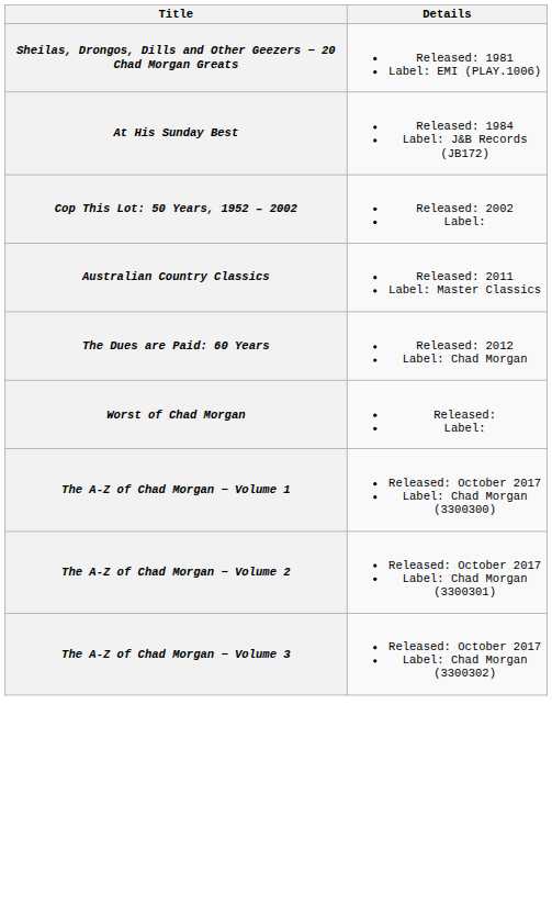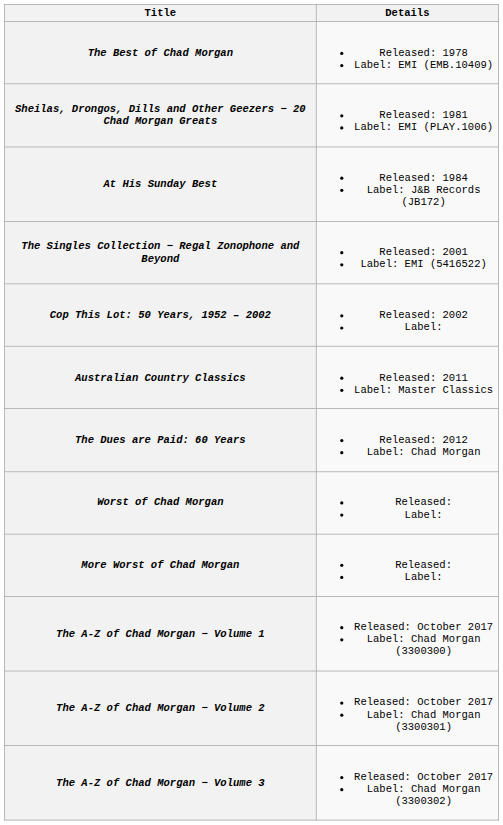 <table class="wikitable plainrowheaders" style="text-align:center;" border="1">
 <tr>
 <th scope="col">Title</th>
 <th scope="col">Details</th>
+</tr>
+<tr>
+<th scope="row"><em>The Best of Chad Morgan</em></th>
+<td><br><ul><li>Released: 1978</li><li>Label: EMI (EMB.10409)</li></ul></td>
 </tr>
 <tr>
 <th scope="row"><em>Sheilas, Drongos, Dills and Other Geezers − 20 Chad Morgan Greats</em></th>
 <td><br><ul><li>Released: 1981</li><li>Label: EMI (PLAY.1006)</li></ul></td>
 </tr>
 <tr>
 <th scope="row"><em>At His Sunday Best</em></th>
 <td><br><ul><li>Released: 1984</li><li>Label: J&B Records (JB172)</li></ul></td>
+</tr>
+<tr>
+<th scope="row"><em>The Singles Collection − Regal Zonophone and Beyond</em></th>
+<td><br><ul><li>Released: 2001</li><li>Label: EMI (5416522)</li></ul></td>
 </tr>
 <tr>
 <th scope="row"><em>Cop This Lot: 50 Years, 1952 – 2002</em></th>
 <td><br><ul><li>Released: 2002</li><li>Label:</li></ul></td>
 </tr>
 <tr>
 <th scope="row"><em>Australian Country Classics</em></th>
 <td><br><ul><li>Released: 2011</li><li>Label: Master Classics</li></ul></td>
 </tr>
 <tr>
 <th scope="row"><em>The Dues are Paid: 60 Years</em></th>
 <td><br><ul><li>Released: 2012</li><li>Label: Chad Morgan</li></ul></td>
 </tr>
 <tr>
 <th scope="row"><em>Worst of Chad Morgan</em></th>
 <td><br><ul><li>Released:</li><li>Label:</li></ul></td>
 </tr>
 <tr>
+<th scope="row"><em>More Worst of Chad Morgan</em></th>
+<td><br><ul><li>Released:</li><li>Label:</li></ul></td>
+</tr>
+<tr>
 <th scope="row"><em>The A-Z of Chad Morgan − Volume 1</em></th>
 <td><br><ul><li>Released: October 2017</li><li>Label: Chad Morgan (3300300)</li></ul></td>
 </tr>
 <tr>
 <th scope="row"><em>The A-Z of Chad Morgan − Volume 2</em></th>
 <td><br><ul><li>Released: October 2017</li><li>Label: Chad Morgan (3300301)</li></ul></td>
 </tr>
 <tr>
 <th scope="row"><em>The A-Z of Chad Morgan − Volume 3</em></th>
 <td><br><ul><li>Released: October 2017</li><li>Label: Chad Morgan (3300302)</li></ul></td>
 </tr>
 </table>
